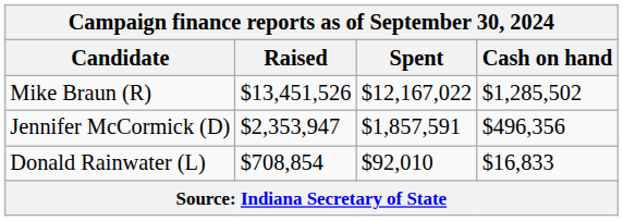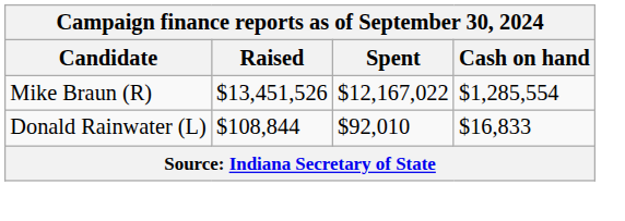 <table class="wikitable sortable">
 <tr>
 <th colspan=4>Campaign finance reports as of September 30, 2024</th>
 </tr>
 <tr style="text-align:center;">
 <th>Candidate</th>
 <th>Raised</th>
 <th>Spent</th>
 <th>Cash on hand</th>
 </tr>
 <tr>
 <td>Mike Braun (R)</td>
 <td>$13,451,526</td>
 <td>$12,167,022</td>
-<td>$1,285,502</td>
-</tr>
-<tr>
-<td>Jennifer McCormick (D)</td>
-<td>$2,353,947</td>
-<td>$1,857,591</td>
-<td>$496,356</td>
+<td>$1,285,554</td>
 </tr>
 <tr>
 <td>Donald Rainwater (L)</td>
-<td>$708,854</td>
+<td>$108,844</td>
 <td>$92,010</td>
 <td>$16,833</td>
 </tr>
 <tr>
 <th colspan="4"><small>Source: <a href='#'>Indiana Secretary of State</a></small></th>
 </tr>
 </table>
